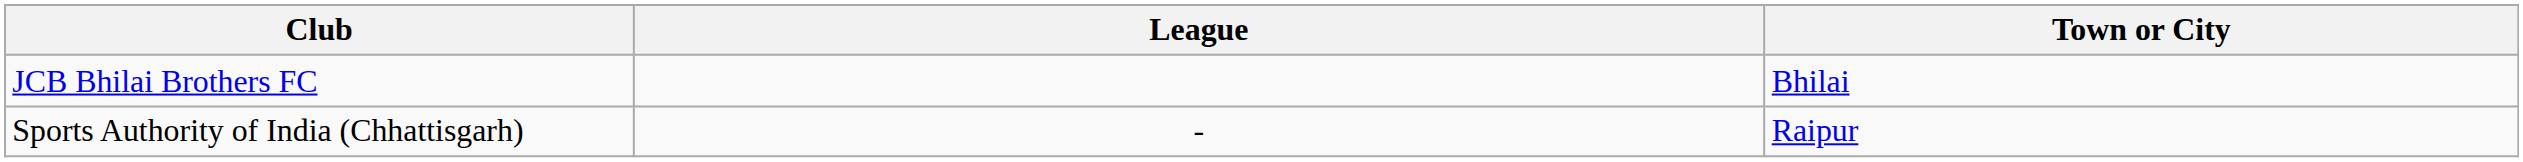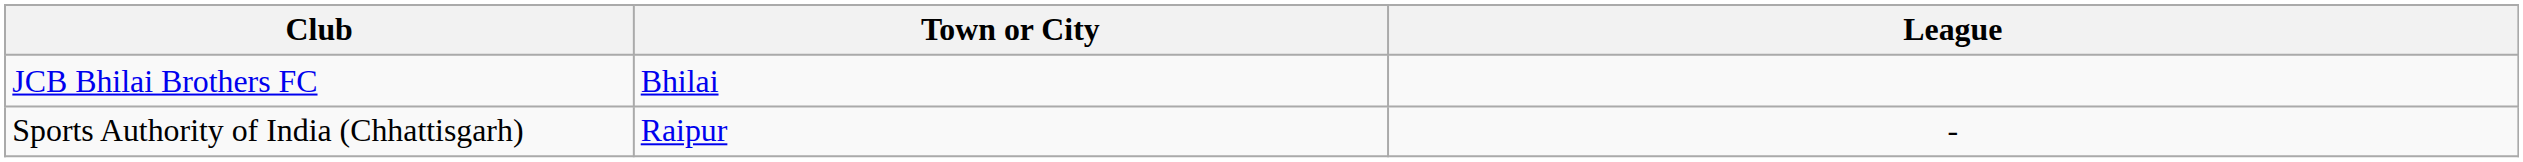 <table class="wikitable sortable" width="100%">
 <tr>
 <th !width="25%">Club</th>
+<th width="30%">Town or City</th>
 <th width="45%">League</th>
-<th width="30%">Town or City</th>
 </tr>
 <tr>
 <td><a href='#'>JCB Bhilai Brothers FC</a></td>
+<td><a href='#'>Bhilai</a></td>
 <td></td>
-<td><a href='#'>Bhilai</a></td>
 </tr>
 <tr>
 <td>Sports Authority of India (Chhattisgarh)</td>
+<td><a href='#'>Raipur</a></td>
 <td align="center">-</td>
-<td><a href='#'>Raipur</a></td>
 </tr>
 </table>
